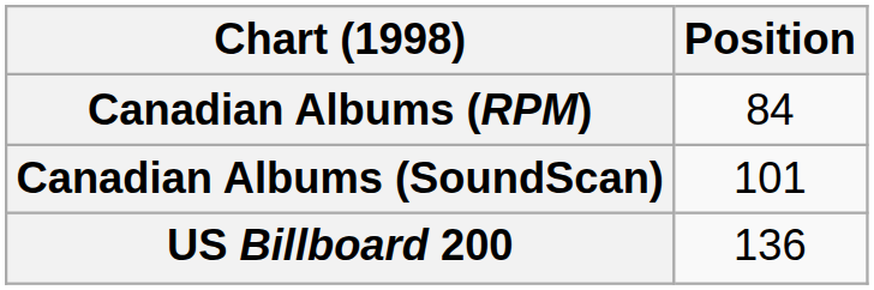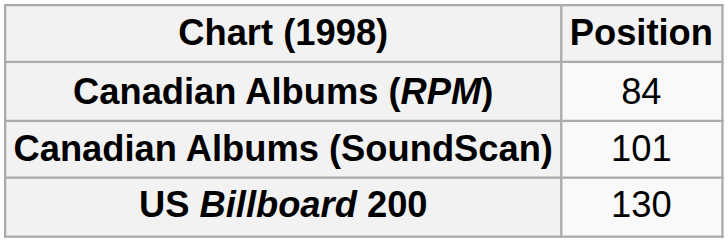 <table class="wikitable plainrowheaders" style="text-align:center;">
 <tr>
 <th scope="col">Chart (1998)</th>
 <th scope="col">Position</th>
 </tr>
 <tr>
 <th scope="row">Canadian Albums (<em>RPM</em>)</th>
 <td>84</td>
 </tr>
 <tr>
 <th scope="row">Canadian Albums (SoundScan)</th>
 <td>101</td>
 </tr>
 <tr>
 <th scope="row">US <em>Billboard</em> 200</th>
-<td>136</td>
+<td>130</td>
 </tr>
 </table>
